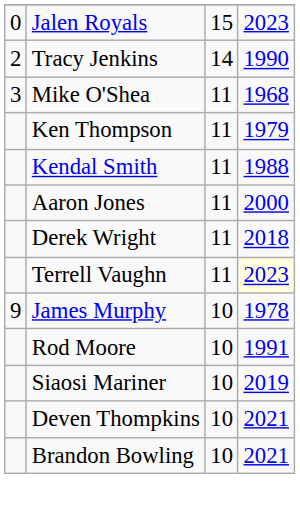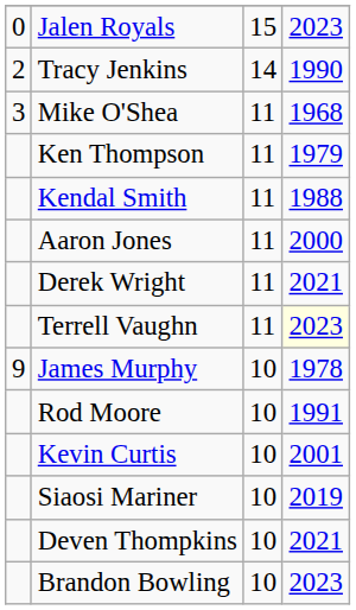 <table class="wikitable">
 <tr>
 </tr>
 <tr>
 <td>0</td>
 <td><a href='#'>Jalen Royals</a></td>
 <td>15</td>
 <td><a href='#'>2023</a></td>
 </tr>
 <tr>
 <td>2</td>
 <td>Tracy Jenkins</td>
 <td>14</td>
 <td><a href='#'>1990</a></td>
 </tr>
 <tr>
 <td>3</td>
 <td>Mike O'Shea</td>
 <td>11</td>
 <td><a href='#'>1968</a></td>
 </tr>
 <tr>
 <td></td>
 <td>Ken Thompson</td>
 <td>11</td>
 <td><a href='#'>1979</a></td>
 </tr>
 <tr>
 <td></td>
 <td><a href='#'>Kendal Smith</a></td>
 <td>11</td>
 <td><a href='#'>1988</a></td>
 </tr>
 <tr>
 <td></td>
 <td>Aaron Jones</td>
 <td>11</td>
 <td><a href='#'>2000</a></td>
 </tr>
 <tr>
 <td></td>
 <td>Derek Wright</td>
 <td>11</td>
-<td><a href='#'>2018</a></td>
+<td><a href='#'>2021</a></td>
 </tr>
 <tr>
 <td></td>
 <td>Terrell Vaughn</td>
 <td>11</td>
 <td style="background: lightyellow;"><a href='#'>2023</a></td>
 </tr>
 <tr>
 <td>9</td>
 <td><a href='#'>James Murphy</a></td>
 <td>10</td>
 <td><a href='#'>1978</a></td>
 </tr>
 <tr>
 <td></td>
 <td>Rod Moore</td>
 <td>10</td>
 <td><a href='#'>1991</a></td>
 </tr>
 <tr>
 <td></td>
+<td><a href='#'>Kevin Curtis</a></td>
+<td>10</td>
+<td><a href='#'>2001</a></td>
+</tr>
+<tr>
+<td></td>
 <td>Siaosi Mariner</td>
 <td>10</td>
 <td><a href='#'>2019</a></td>
 </tr>
 <tr>
 <td></td>
 <td>Deven Thompkins</td>
 <td>10</td>
 <td><a href='#'>2021</a></td>
 </tr>
 <tr>
 <td></td>
 <td>Brandon Bowling</td>
 <td>10</td>
-<td><a href='#'>2021</a></td>
+<td><a href='#'>2023</a></td>
 </tr>
 </table>
